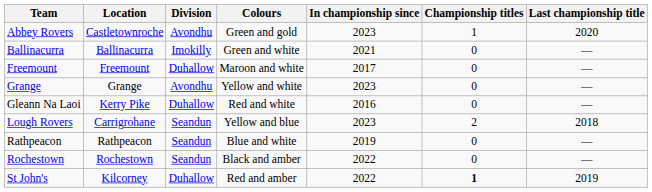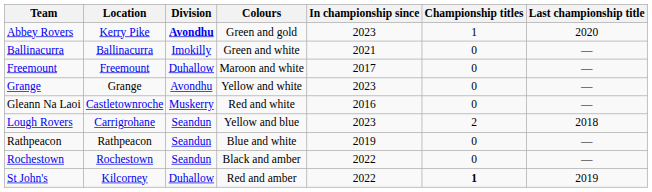 <table class="wikitable sortable" style="text-align:center">
 <tr>
 <th>Team</th>
 <th>Location</th>
 <th>Division</th>
 <th>Colours</th>
 <th>In championship since</th>
 <th>Championship titles</th>
 <th>Last championship title</th>
 </tr>
 <tr>
 <td style="text-align:left"> <a href='#'>Abbey Rovers</a></td>
-<td><a href='#'>Castletownroche</a></td>
-<td><a href='#'>Avondhu</a></td>
+<td><a href='#'>Kerry Pike</a></td>
+<td><strong><a href='#'>Avondhu</a></strong></td>
 <td>Green and gold</td>
 <td>2023</td>
 <td>1</td>
 <td>2020</td>
 </tr>
 <tr>
 <td style="text-align:left"> <a href='#'>Ballinacurra</a></td>
 <td><a href='#'>Ballinacurra</a></td>
 <td><a href='#'>Imokilly</a></td>
 <td>Green and white</td>
 <td>2021</td>
 <td>0</td>
 <td>—</td>
 </tr>
 <tr>
 <td style="text-align:left"> <a href='#'>Freemount</a></td>
 <td><a href='#'>Freemount</a></td>
 <td><a href='#'>Duhallow</a></td>
 <td>Maroon and white</td>
 <td>2017</td>
 <td>0</td>
 <td>—</td>
 </tr>
 <tr>
 <td style="text-align:left"> <a href='#'>Grange</a></td>
 <td>Grange</td>
 <td><a href='#'>Avondhu</a></td>
 <td>Yellow and white</td>
 <td>2023</td>
 <td>0</td>
 <td>—</td>
 </tr>
 <tr>
 <td style="text-align:left"> Gleann Na Laoi</td>
-<td><a href='#'>Kerry Pike</a></td>
-<td><a href='#'>Duhallow</a></td>
+<td><a href='#'>Castletownroche</a></td>
+<td><a href='#'>Muskerry</a></td>
 <td>Red and white</td>
 <td>2016</td>
 <td>0</td>
 <td>—</td>
 </tr>
 <tr>
 <td style="text-align:left"> <a href='#'>Lough Rovers</a></td>
 <td><a href='#'>Carrigrohane</a></td>
 <td><a href='#'>Seandun</a></td>
 <td>Yellow and blue</td>
 <td>2023</td>
 <td>2</td>
 <td>2018</td>
 </tr>
 <tr>
 <td style="text-align:left"> Rathpeacon</td>
 <td>Rathpeacon</td>
 <td><a href='#'>Seandun</a></td>
 <td>Blue and white</td>
 <td>2019</td>
 <td>0</td>
 <td>—</td>
 </tr>
 <tr>
 <td style="text-align:left"> <a href='#'>Rochestown</a></td>
 <td><a href='#'>Rochestown</a></td>
 <td><a href='#'>Seandun</a></td>
 <td>Black and amber</td>
 <td>2022</td>
 <td>0</td>
 <td>—</td>
 </tr>
 <tr>
 <td style="text-align:left"> <a href='#'>St John's</a></td>
 <td><a href='#'>Kilcorney</a></td>
 <td><a href='#'>Duhallow</a></td>
 <td>Red and amber</td>
 <td>2022</td>
 <td><strong>1</strong></td>
 <td>2019</td>
 </tr>
 </table>
